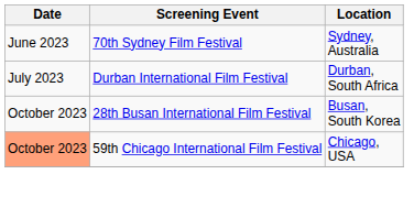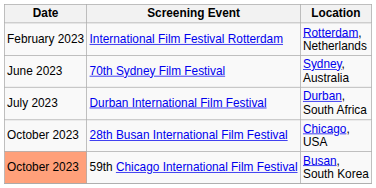 <table class=wikitable>
 <tr>
 <th>Date</th>
 <th>Screening Event</th>
 <th>Location</th>
+</tr>
+<tr>
+<td>February 2023</td>
+<td><a href='#'>International Film Festival Rotterdam</a></td>
+<td><a href='#'>Rotterdam</a>,<br>Netherlands</td>
 </tr>
 <tr>
 <td>June 2023</td>
 <td><a href='#'>70th Sydney Film Festival</a></td>
 <td><a href='#'>Sydney</a>,<br>Australia</td>
 </tr>
 <tr>
 <td>July 2023</td>
 <td><a href='#'>Durban International Film Festival</a></td>
 <td><a href='#'>Durban</a>,<br>South Africa</td>
 </tr>
 <tr>
 <td>October 2023</td>
 <td><a href='#'>28th Busan International Film Festival</a></td>
-<td><a href='#'>Busan</a>,<br>South Korea</td>
+<td><a href='#'>Chicago</a>,<br>USA</td>
 </tr>
 <tr>
 <td style="background: lightsalmon;">October 2023</td>
 <td>59th <a href='#'>Chicago International Film Festival</a></td>
-<td><a href='#'>Chicago</a>,<br>USA</td>
+<td><a href='#'>Busan</a>,<br>South Korea</td>
 </tr>
 <tr>
 </tr>
 </table>
